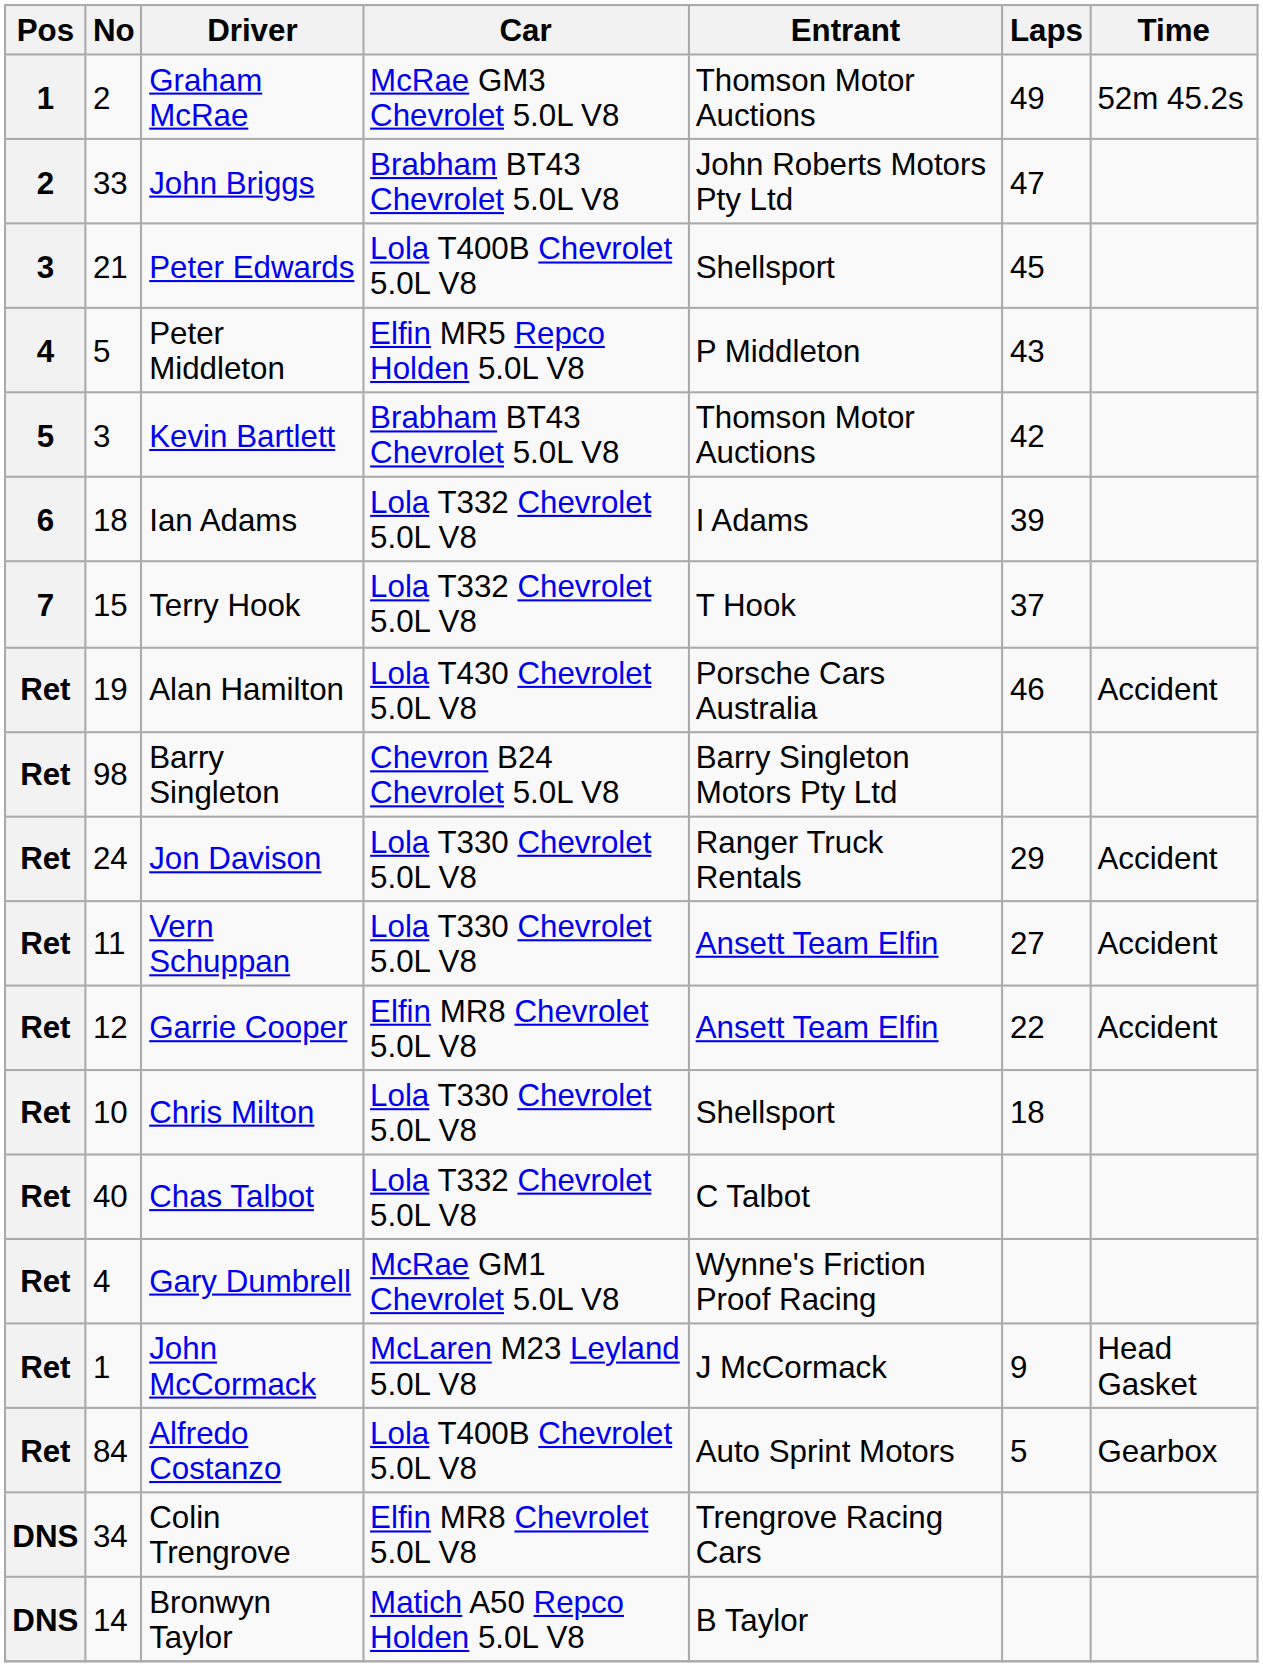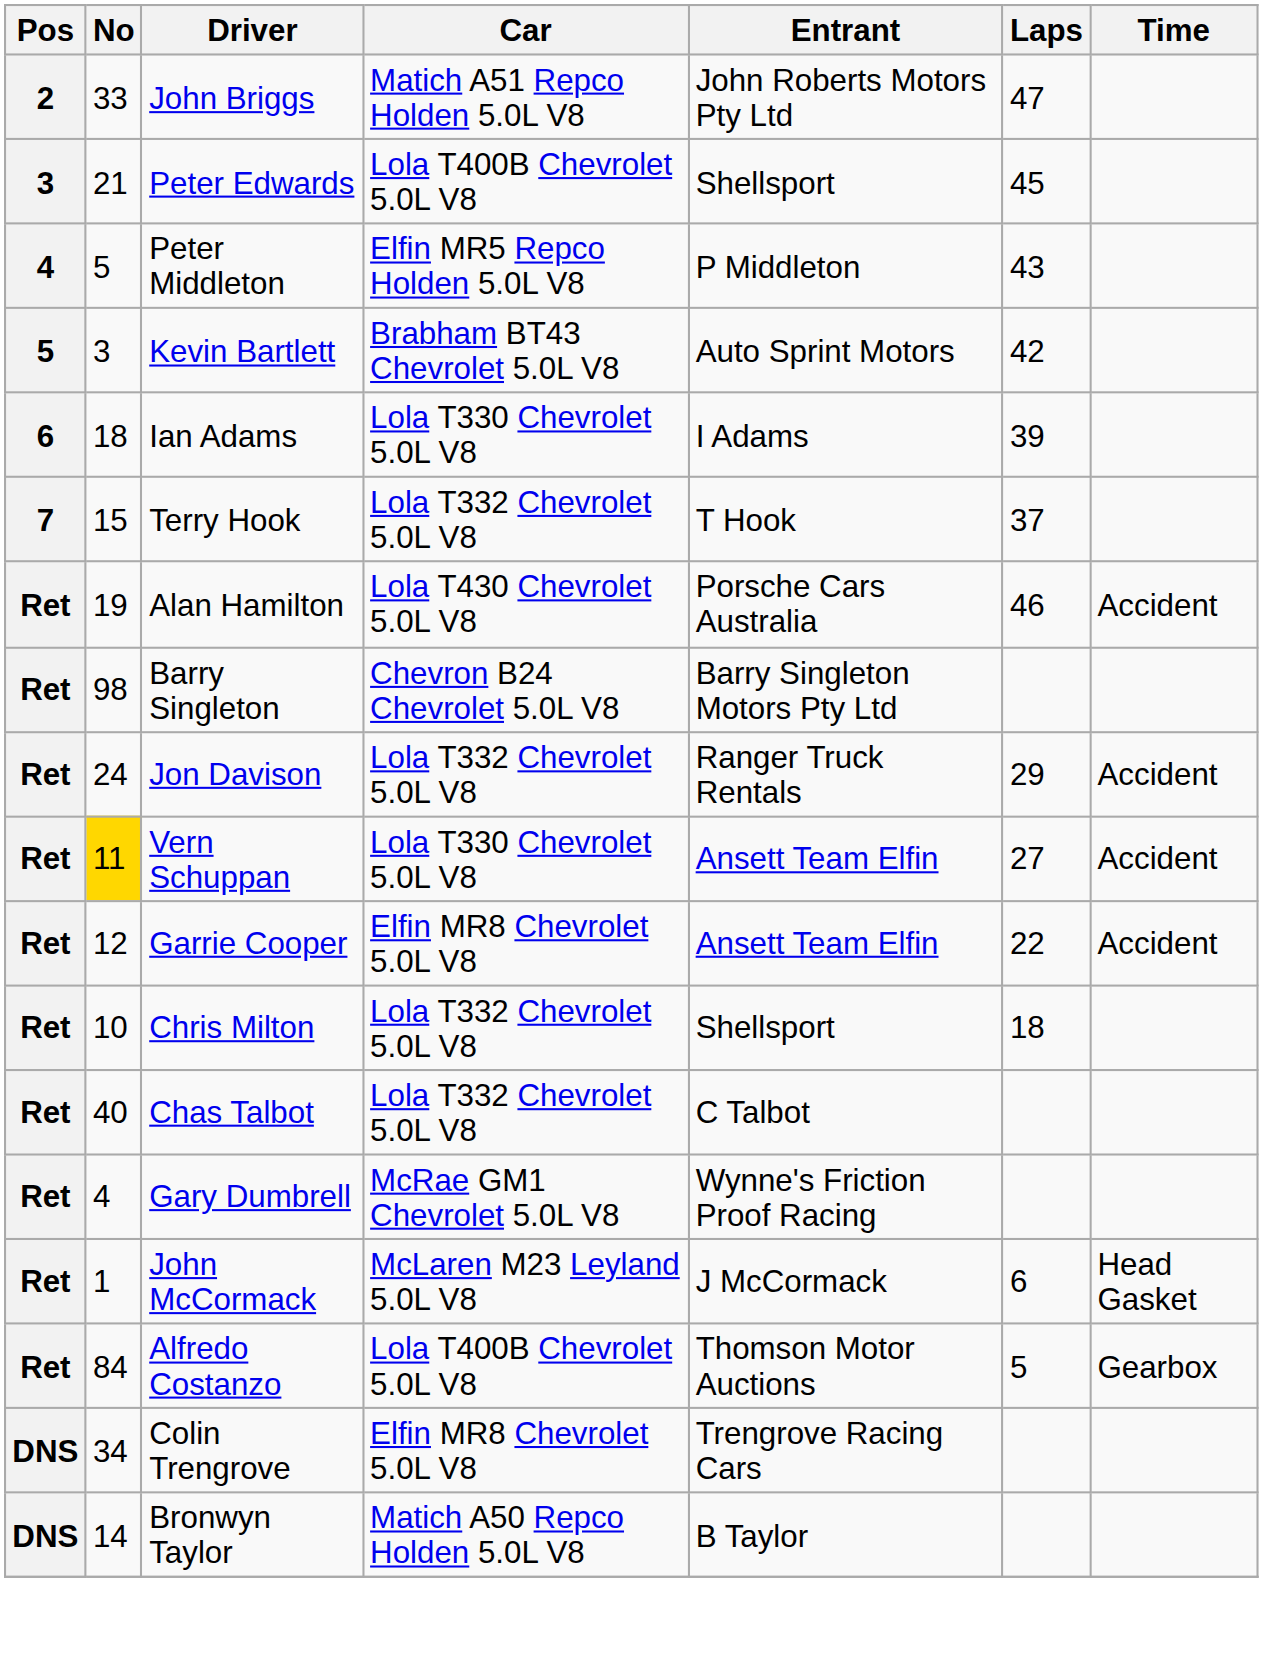 <table class="wikitable" style="font-size: 95%;">
 <tr>
 <th>Pos</th>
 <th>No</th>
 <th>Driver</th>
 <th>Car</th>
 <th>Entrant</th>
 <th>Laps</th>
 <th>Time</th>
 </tr>
 <tr>
-<th>1</th>
-<td>2</td>
-<td> <a href='#'>Graham McRae</a></td>
-<td><a href='#'>McRae</a> GM3 <a href='#'>Chevrolet</a> 5.0L V8</td>
-<td>Thomson Motor Auctions</td>
-<td>49</td>
-<td>52m 45.2s</td>
-</tr>
-<tr>
 <th>2</th>
 <td>33</td>
 <td> <a href='#'>John Briggs</a></td>
-<td><a href='#'>Brabham</a> BT43 <a href='#'>Chevrolet</a> 5.0L V8</td>
+<td><a href='#'>Matich</a> A51 <a href='#'>Repco Holden</a> 5.0L V8</td>
 <td>John Roberts Motors Pty Ltd</td>
 <td>47</td>
 <td></td>
 </tr>
 <tr>
 <th>3</th>
 <td>21</td>
 <td> <a href='#'>Peter Edwards</a></td>
 <td><a href='#'>Lola</a> T400B <a href='#'>Chevrolet</a> 5.0L V8</td>
 <td>Shellsport</td>
 <td>45</td>
 <td></td>
 </tr>
 <tr>
 <th>4</th>
 <td>5</td>
 <td> Peter Middleton</td>
 <td><a href='#'>Elfin</a> MR5 <a href='#'>Repco Holden</a> 5.0L V8</td>
 <td>P Middleton</td>
 <td>43</td>
 <td></td>
 </tr>
 <tr>
 <th>5</th>
 <td>3</td>
 <td> <a href='#'>Kevin Bartlett</a></td>
 <td><a href='#'>Brabham</a> BT43 <a href='#'>Chevrolet</a> 5.0L V8</td>
-<td>Thomson Motor Auctions</td>
+<td>Auto Sprint Motors</td>
 <td>42</td>
 <td></td>
 </tr>
 <tr>
 <th>6</th>
 <td>18</td>
 <td> Ian Adams</td>
-<td><a href='#'>Lola</a> T332 <a href='#'>Chevrolet</a> 5.0L V8</td>
+<td><a href='#'>Lola</a> T330 <a href='#'>Chevrolet</a> 5.0L V8</td>
 <td>I Adams</td>
 <td>39</td>
 <td></td>
 </tr>
 <tr>
 <th>7</th>
 <td>15</td>
 <td> Terry Hook</td>
 <td><a href='#'>Lola</a> T332 <a href='#'>Chevrolet</a> 5.0L V8</td>
 <td>T Hook</td>
 <td>37</td>
 <td></td>
 </tr>
 <tr>
 <th>Ret</th>
 <td>19</td>
 <td> Alan Hamilton</td>
 <td><a href='#'>Lola</a> T430 <a href='#'>Chevrolet</a> 5.0L V8</td>
 <td>Porsche Cars Australia</td>
 <td>46</td>
 <td>Accident</td>
 </tr>
 <tr>
 <th>Ret</th>
 <td>98</td>
 <td> Barry Singleton</td>
 <td><a href='#'>Chevron</a> B24 <a href='#'>Chevrolet</a> 5.0L V8</td>
 <td>Barry Singleton Motors Pty Ltd</td>
 <td></td>
 <td></td>
 </tr>
 <tr>
 <th>Ret</th>
 <td>24</td>
 <td> <a href='#'>Jon Davison</a></td>
-<td><a href='#'>Lola</a> T330 <a href='#'>Chevrolet</a> 5.0L V8</td>
+<td><a href='#'>Lola</a> T332 <a href='#'>Chevrolet</a> 5.0L V8</td>
 <td>Ranger Truck Rentals</td>
 <td>29</td>
 <td>Accident</td>
 </tr>
 <tr>
 <th>Ret</th>
-<td>11</td>
+<td style="background: gold;">11</td>
 <td> <a href='#'>Vern Schuppan</a></td>
 <td><a href='#'>Lola</a> T330 <a href='#'>Chevrolet</a> 5.0L V8</td>
 <td><a href='#'>Ansett Team Elfin</a></td>
 <td>27</td>
 <td>Accident</td>
 </tr>
 <tr>
 <th>Ret</th>
 <td>12</td>
 <td> <a href='#'>Garrie Cooper</a></td>
 <td><a href='#'>Elfin</a> MR8 <a href='#'>Chevrolet</a> 5.0L V8</td>
 <td><a href='#'>Ansett Team Elfin</a></td>
 <td>22</td>
 <td>Accident</td>
 </tr>
 <tr>
 <th>Ret</th>
 <td>10</td>
 <td> <a href='#'>Chris Milton</a></td>
-<td><a href='#'>Lola</a> T330 <a href='#'>Chevrolet</a> 5.0L V8</td>
+<td><a href='#'>Lola</a> T332 <a href='#'>Chevrolet</a> 5.0L V8</td>
 <td>Shellsport</td>
 <td>18</td>
 <td></td>
 </tr>
 <tr>
 <th>Ret</th>
 <td>40</td>
 <td> <a href='#'>Chas Talbot</a></td>
 <td><a href='#'>Lola</a> T332 <a href='#'>Chevrolet</a> 5.0L V8</td>
 <td>C Talbot</td>
 <td></td>
 <td></td>
 </tr>
 <tr>
 <th>Ret</th>
 <td>4</td>
 <td> <a href='#'>Gary Dumbrell</a></td>
 <td><a href='#'>McRae</a> GM1 <a href='#'>Chevrolet</a> 5.0L V8</td>
 <td>Wynne's Friction Proof Racing</td>
 <td></td>
 <td></td>
 </tr>
 <tr>
 <th>Ret</th>
 <td>1</td>
 <td> <a href='#'>John McCormack</a></td>
 <td><a href='#'>McLaren</a> M23 <a href='#'>Leyland</a> 5.0L V8</td>
 <td>J McCormack</td>
-<td>9</td>
+<td>6</td>
 <td>Head Gasket</td>
 </tr>
 <tr>
 <th>Ret</th>
 <td>84</td>
 <td> <a href='#'>Alfredo Costanzo</a></td>
 <td><a href='#'>Lola</a> T400B <a href='#'>Chevrolet</a> 5.0L V8</td>
-<td>Auto Sprint Motors</td>
+<td>Thomson Motor Auctions</td>
 <td>5</td>
 <td>Gearbox</td>
 </tr>
 <tr>
 <th>DNS</th>
 <td>34</td>
 <td> Colin Trengrove</td>
 <td><a href='#'>Elfin</a> MR8 <a href='#'>Chevrolet</a> 5.0L V8</td>
 <td>Trengrove Racing Cars</td>
 <td></td>
 <td></td>
 </tr>
 <tr>
 <th>DNS</th>
 <td>14</td>
 <td> Bronwyn Taylor</td>
 <td><a href='#'>Matich</a> A50 <a href='#'>Repco Holden</a> 5.0L V8</td>
 <td>B Taylor</td>
 <td></td>
 <td></td>
 </tr>
 <tr>
 </tr>
 </table>
